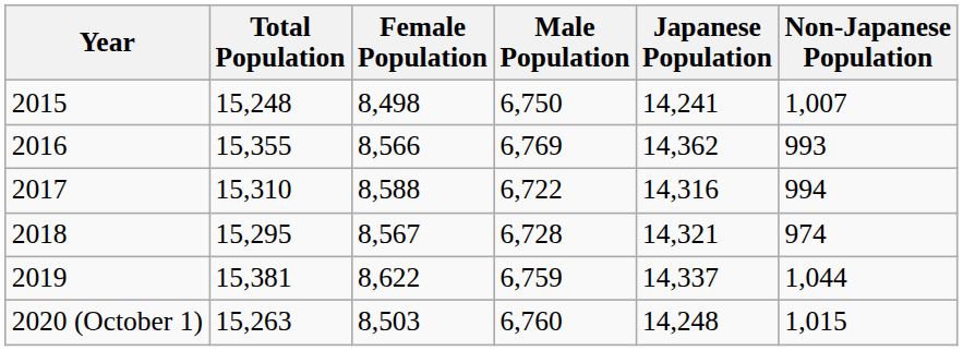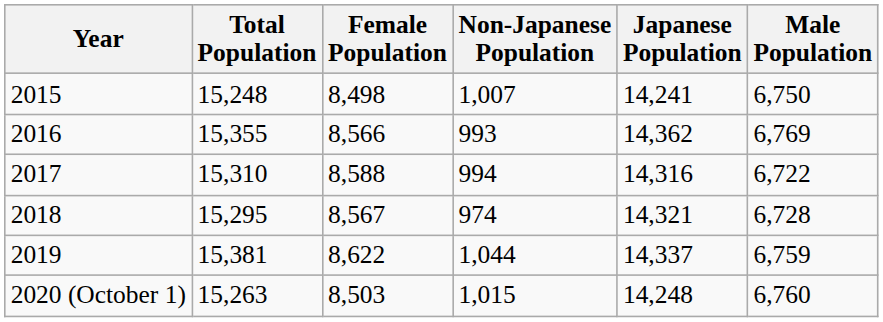 <table class="wikitable">
 <tr>
 <th>Year</th>
 <th>Total<br>Population</th>
 <th>Female<br>Population</th>
+<th>Non-Japanese<br>Population</th>
+<th>Japanese<br>Population</th>
 <th>Male<br>Population</th>
-<th>Japanese<br>Population</th>
-<th>Non-Japanese<br>Population</th>
 </tr>
 <tr>
 <td>2015</td>
 <td>15,248</td>
 <td>8,498</td>
+<td>1,007</td>
+<td>14,241</td>
 <td>6,750</td>
-<td>14,241</td>
-<td>1,007</td>
 </tr>
 <tr>
 <td>2016</td>
 <td>15,355</td>
 <td>8,566</td>
+<td>993</td>
+<td>14,362</td>
 <td>6,769</td>
-<td>14,362</td>
-<td>993</td>
 </tr>
 <tr>
 <td>2017</td>
 <td>15,310</td>
 <td>8,588</td>
+<td>994</td>
+<td>14,316</td>
 <td>6,722</td>
-<td>14,316</td>
-<td>994</td>
 </tr>
 <tr>
 <td>2018</td>
 <td>15,295</td>
 <td>8,567</td>
+<td>974</td>
+<td>14,321</td>
 <td>6,728</td>
-<td>14,321</td>
-<td>974</td>
 </tr>
 <tr>
 <td>2019</td>
 <td>15,381</td>
 <td>8,622</td>
+<td>1,044</td>
+<td>14,337</td>
 <td>6,759</td>
-<td>14,337</td>
-<td>1,044</td>
 </tr>
 <tr>
 <td>2020 (October 1)</td>
 <td>15,263</td>
 <td>8,503</td>
+<td>1,015</td>
+<td>14,248</td>
 <td>6,760</td>
-<td>14,248</td>
-<td>1,015</td>
 </tr>
 </table>
